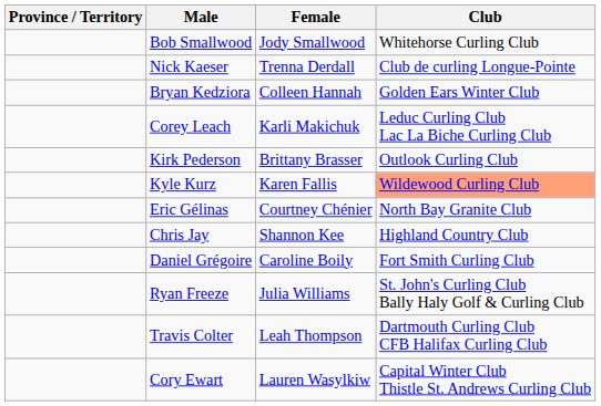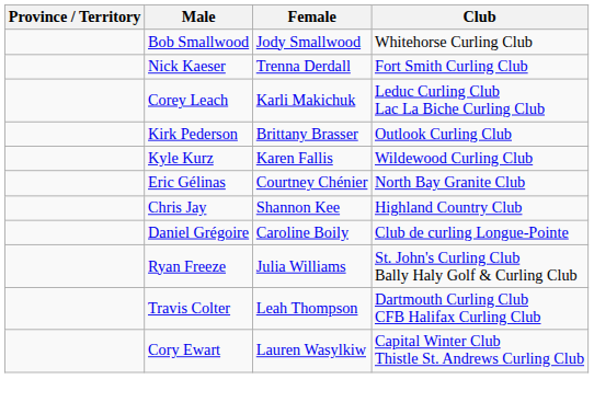 <table class="wikitable">
 <tr>
 <th>Province / Territory</th>
 <th>Male</th>
 <th>Female</th>
 <th>Club</th>
 </tr>
 <tr>
 <td></td>
 <td><a href='#'>Bob Smallwood</a></td>
 <td><a href='#'>Jody Smallwood</a></td>
 <td>Whitehorse Curling Club</td>
 </tr>
 <tr>
 <td></td>
 <td><a href='#'>Nick Kaeser</a></td>
 <td><a href='#'>Trenna Derdall</a></td>
-<td><a href='#'>Club de curling Longue-Pointe</a></td>
-</tr>
-<tr>
-<td></td>
-<td><a href='#'>Bryan Kedziora</a></td>
-<td><a href='#'>Colleen Hannah</a></td>
-<td><a href='#'>Golden Ears Winter Club</a></td>
+<td><a href='#'>Fort Smith Curling Club</a></td>
 </tr>
 <tr>
 <td></td>
 <td><a href='#'>Corey Leach</a></td>
 <td><a href='#'>Karli Makichuk</a></td>
 <td><a href='#'>Leduc Curling Club</a> <br> <a href='#'>Lac La Biche Curling Club</a></td>
 </tr>
 <tr>
 <td></td>
 <td><a href='#'>Kirk Pederson</a></td>
 <td><a href='#'>Brittany Brasser</a></td>
 <td><a href='#'>Outlook Curling Club</a></td>
 </tr>
 <tr>
 <td></td>
 <td><a href='#'>Kyle Kurz</a></td>
 <td><a href='#'>Karen Fallis</a></td>
-<td style="background: lightsalmon;"><a href='#'>Wildewood Curling Club</a></td>
+<td><a href='#'>Wildewood Curling Club</a></td>
 </tr>
 <tr>
 <td></td>
 <td><a href='#'>Eric Gélinas</a></td>
 <td><a href='#'>Courtney Chénier</a></td>
 <td><a href='#'>North Bay Granite Club</a></td>
 </tr>
 <tr>
 <td></td>
 <td><a href='#'>Chris Jay</a></td>
 <td><a href='#'>Shannon Kee</a></td>
 <td><a href='#'>Highland Country Club</a></td>
 </tr>
 <tr>
 <td></td>
 <td><a href='#'>Daniel Grégoire</a></td>
 <td><a href='#'>Caroline Boily</a></td>
-<td><a href='#'>Fort Smith Curling Club</a></td>
+<td><a href='#'>Club de curling Longue-Pointe</a></td>
 </tr>
 <tr>
 <td></td>
 <td><a href='#'>Ryan Freeze</a></td>
 <td><a href='#'>Julia Williams</a></td>
 <td><a href='#'>St. John's Curling Club</a> <br> Bally Haly Golf & Curling Club</td>
 </tr>
 <tr>
 <td></td>
 <td><a href='#'>Travis Colter</a></td>
 <td><a href='#'>Leah Thompson</a></td>
 <td><a href='#'>Dartmouth Curling Club</a> <br> <a href='#'>CFB Halifax Curling Club</a></td>
 </tr>
 <tr>
 <td></td>
 <td><a href='#'>Cory Ewart</a></td>
 <td><a href='#'>Lauren Wasylkiw</a></td>
 <td><a href='#'>Capital Winter Club</a> <br> <a href='#'>Thistle St. Andrews Curling Club</a></td>
 </tr>
 </table>
